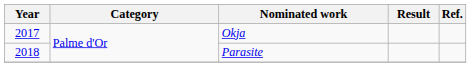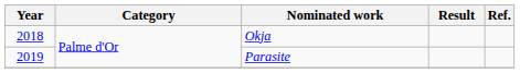 <table class=wikitable>
 <tr>
 <th scope="col" style="width:5em;">Year</th>
 <th scope="col" style="width:26em;">Category</th>
 <th scope="col" style="width:25em;">Nominated work</th>
 <th scope="col" style="width:5em;">Result</th>
 <th>Ref.</th>
 </tr>
 <tr>
-<td style="text-align:center;"><a href='#'>2017</a></td>
+<td style="text-align:center;"><a href='#'>2018</a></td>
 <td rowspan="2"><a href='#'>Palme d'Or</a></td>
 <td><em><a href='#'>Okja</a></em></td>
 <td></td>
 <td style="text-align:center;"></td>
 </tr>
 <tr>
-<td style="text-align:center;"><a href='#'>2018</a></td>
+<td style="text-align:center;"><a href='#'>2019</a></td>
 <td><em><a href='#'>Parasite</a></em></td>
 <td></td>
 <td style="text-align:center;"></td>
 </tr>
 <tr>
 </tr>
 </table>
